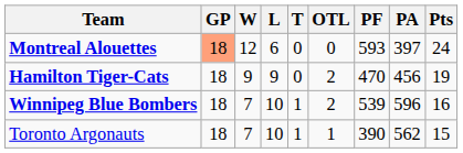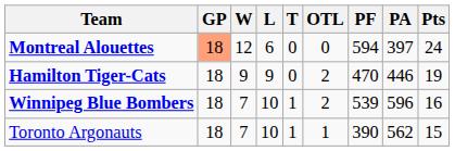 <table class="wikitable" style="float:left; margin-right:1em">
 <tr>
 <th>Team</th>
 <th>GP</th>
 <th>W</th>
 <th>L</th>
 <th>T</th>
 <th>OTL</th>
 <th>PF</th>
 <th>PA</th>
 <th>Pts</th>
 </tr>
 <tr align="center">
 <td align="left"><strong><a href='#'>Montreal Alouettes</a></strong></td>
 <td style="background: lightsalmon;">18</td>
 <td>12</td>
 <td>6</td>
 <td>0</td>
 <td>0</td>
-<td>593</td>
+<td>594</td>
 <td>397</td>
 <td>24</td>
 </tr>
 <tr align="center">
 <td align="left"><strong><a href='#'>Hamilton Tiger-Cats</a></strong></td>
 <td>18</td>
 <td>9</td>
 <td>9</td>
 <td>0</td>
 <td>2</td>
 <td>470</td>
-<td>456</td>
+<td>446</td>
 <td>19</td>
 </tr>
 <tr align="center">
 <td align="left"><strong><a href='#'>Winnipeg Blue Bombers</a></strong></td>
 <td>18</td>
 <td>7</td>
 <td>10</td>
 <td>1</td>
 <td>2</td>
 <td>539</td>
 <td>596</td>
 <td>16</td>
 </tr>
 <tr align="center">
 <td align="left"><a href='#'>Toronto Argonauts</a></td>
 <td>18</td>
 <td>7</td>
 <td>10</td>
 <td>1</td>
 <td>1</td>
 <td>390</td>
 <td>562</td>
 <td>15</td>
 </tr>
 </table>
